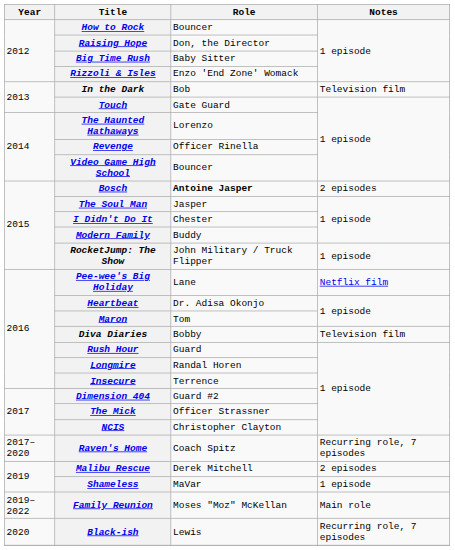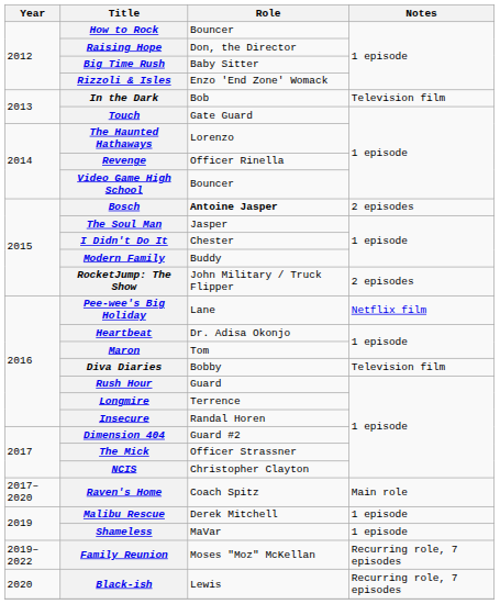 <table class="wikitable plainrowheaders sortable">
 <tr>
 <th scope="col">Year</th>
 <th scope="col">Title</th>
 <th scope="col">Role</th>
 <th scope="col" class="unsortable">Notes</th>
 </tr>
 <tr>
 <td rowspan=4>2012</td>
 <th scope=row><em><a href='#'>How to Rock</a></em></th>
 <td>Bouncer</td>
 <td rowspan=4>1 episode</td>
 </tr>
 <tr>
 <th scope=row><em><a href='#'>Raising Hope</a></em></th>
 <td>Don, the Director</td>
 </tr>
 <tr>
 <th scope=row><em><a href='#'>Big Time Rush</a></em></th>
 <td>Baby Sitter</td>
 </tr>
 <tr>
 <th scope=row><em><a href='#'>Rizzoli & Isles</a></em></th>
 <td>Enzo 'End Zone' Womack</td>
 </tr>
 <tr>
 <td rowspan=2>2013</td>
 <th scope=row><em>In the Dark</em></th>
 <td>Bob</td>
 <td>Television film</td>
 </tr>
 <tr>
 <th scope=row><em><a href='#'>Touch</a></em></th>
 <td>Gate Guard</td>
 <td rowspan=4>1 episode</td>
 </tr>
 <tr>
 <td rowspan=3>2014</td>
 <th scope=row><em><a href='#'>The Haunted Hathaways</a></em></th>
 <td>Lorenzo</td>
 </tr>
 <tr>
 <th scope=row><em><a href='#'>Revenge</a></em></th>
 <td>Officer Rinella</td>
 </tr>
 <tr>
 <th scope=row><em><a href='#'>Video Game High School</a></em></th>
 <td>Bouncer</td>
 </tr>
 <tr>
 <td rowspan=5>2015</td>
 <th scope=row><em><a href='#'>Bosch</a></em></th>
 <td><strong>Antoine Jasper</strong></td>
 <td>2 episodes</td>
 </tr>
 <tr>
 <th scope=row><em><a href='#'>The Soul Man</a></em></th>
 <td>Jasper</td>
 <td rowspan=3>1 episode</td>
 </tr>
 <tr>
 <th scope=row><em><a href='#'>I Didn't Do It</a></em></th>
 <td>Chester</td>
 </tr>
 <tr>
 <th scope=row><em><a href='#'>Modern Family</a></em></th>
 <td>Buddy</td>
 </tr>
 <tr>
 <th scope=row><em>RocketJump: The Show</em></th>
 <td>John Military / Truck Flipper</td>
-<td>1 episode</td>
+<td>2 episodes</td>
 </tr>
 <tr>
 <td rowspan=7>2016</td>
 <th scope=row><em><a href='#'>Pee-wee's Big Holiday</a></em></th>
 <td>Lane</td>
 <td><a href='#'>Netflix film</a></td>
 </tr>
 <tr>
 <th scope=row><em><a href='#'>Heartbeat</a></em></th>
 <td>Dr. Adisa Okonjo</td>
 <td rowspan=2>1 episode</td>
 </tr>
 <tr>
 <th scope=row><em><a href='#'>Maron</a></em></th>
 <td>Tom</td>
 </tr>
 <tr>
 <th scope=row><em>Diva Diaries</em></th>
 <td>Bobby</td>
 <td>Television film</td>
 </tr>
 <tr>
 <th scope=row><em><a href='#'>Rush Hour</a></em></th>
 <td>Guard</td>
 <td rowspan=6>1 episode</td>
 </tr>
 <tr>
 <th scope=row><em><a href='#'>Longmire</a></em></th>
-<td>Randal Horen</td>
+<td>Terrence</td>
 </tr>
 <tr>
 <th scope=row><em><a href='#'>Insecure</a></em></th>
-<td>Terrence</td>
+<td>Randal Horen</td>
 </tr>
 <tr>
 <td rowspan=3>2017</td>
 <th scope=row><em><a href='#'>Dimension 404</a></em></th>
 <td>Guard #2</td>
 </tr>
 <tr>
 <th scope=row><em><a href='#'>The Mick</a></em></th>
 <td>Officer Strassner</td>
 </tr>
 <tr>
 <th scope=row><em><a href='#'>NCIS</a></em></th>
 <td>Christopher Clayton</td>
 </tr>
 <tr>
 <td>2017–2020</td>
 <th scope=row><em><a href='#'>Raven's Home</a></em></th>
 <td>Coach Spitz</td>
-<td>Recurring role, 7 episodes</td>
+<td>Main role</td>
 </tr>
 <tr>
 <td rowspan=2>2019</td>
 <th scope=row><em><a href='#'>Malibu Rescue</a></em></th>
 <td>Derek Mitchell</td>
-<td>2 episodes</td>
+<td>1 episode</td>
 </tr>
 <tr>
 <th scope=row><em><a href='#'>Shameless</a></em></th>
 <td>MaVar</td>
 <td>1 episode</td>
 </tr>
 <tr>
 <td>2019–2022</td>
 <th scope=row><em><a href='#'>Family Reunion</a></em></th>
 <td>Moses "Moz" McKellan</td>
-<td>Main role</td>
+<td>Recurring role, 7 episodes</td>
 </tr>
 <tr>
 <td>2020</td>
 <th scope=row><em><a href='#'>Black-ish</a></em></th>
 <td>Lewis</td>
 <td>Recurring role, 7 episodes</td>
 </tr>
 <tr>
 </tr>
 </table>
